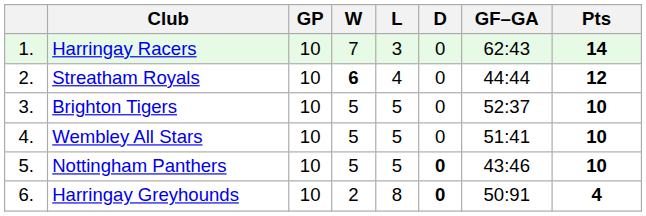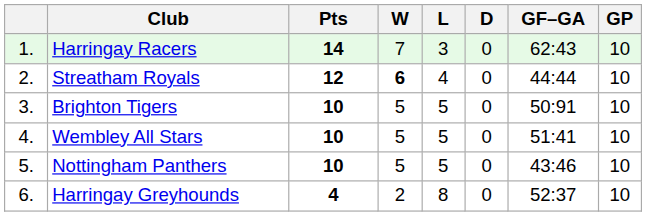 <table class="wikitable">
 <tr>
 <th width="30"></th>
 <th width="200">Club</th>
-<th width="30">GP</th>
+<th width="70">Pts</th>
 <th width="30">W</th>
 <th width="30">L</th>
 <th width="30">D</th>
 <th width="70">GF–GA</th>
-<th width="70">Pts</th>
+<th width="30">GP</th>
 </tr>
 <tr bgcolor="#e6fae6" align="center">
 <td>1.</td>
 <td align="left"><a href='#'>Harringay Racers</a></td>
-<td>10</td>
+<td><strong>14</strong></td>
 <td>7</td>
 <td>3</td>
 <td>0</td>
 <td>62:43</td>
-<td><strong>14</strong></td>
+<td>10</td>
 </tr>
 <tr bgcolor="#FFFFFF" align="center">
 <td>2.</td>
 <td align="left"><a href='#'>Streatham Royals</a></td>
-<td>10</td>
+<td><strong>12</strong></td>
 <td><strong>6</strong></td>
 <td>4</td>
 <td>0</td>
 <td>44:44</td>
-<td><strong>12</strong></td>
+<td>10</td>
 </tr>
 <tr bgcolor="#FFFFFF" align="center">
 <td>3.</td>
 <td align="left"><a href='#'>Brighton Tigers</a></td>
-<td>10</td>
+<td><strong>10</strong></td>
 <td>5</td>
 <td>5</td>
 <td>0</td>
-<td>52:37</td>
-<td><strong>10</strong></td>
+<td>50:91</td>
+<td>10</td>
 </tr>
 <tr bgcolor="#FFFFFF" align="center">
 <td>4.</td>
 <td align="left"><a href='#'>Wembley All Stars</a></td>
-<td>10</td>
+<td><strong>10</strong></td>
 <td>5</td>
 <td>5</td>
 <td>0</td>
 <td>51:41</td>
-<td><strong>10</strong></td>
+<td>10</td>
 </tr>
 <tr bgcolor="#FFFFFF" align="center">
 <td>5.</td>
 <td align="left"><a href='#'>Nottingham Panthers</a></td>
-<td>10</td>
+<td><strong>10</strong></td>
 <td>5</td>
 <td>5</td>
-<td><strong>0</strong></td>
+<td>0</td>
 <td>43:46</td>
-<td><strong>10</strong></td>
+<td>10</td>
 </tr>
 <tr bgcolor="#FFFFFF" align="center">
 <td>6.</td>
 <td align="left"><a href='#'>Harringay Greyhounds</a></td>
-<td>10</td>
+<td><strong>4</strong></td>
 <td>2</td>
 <td>8</td>
-<td><strong>0</strong></td>
-<td>50:91</td>
-<td><strong>4</strong></td>
+<td>0</td>
+<td>52:37</td>
+<td>10</td>
 </tr>
 </table>
